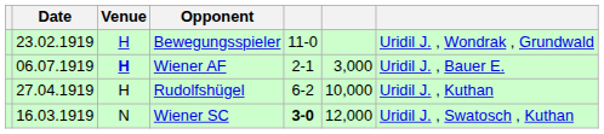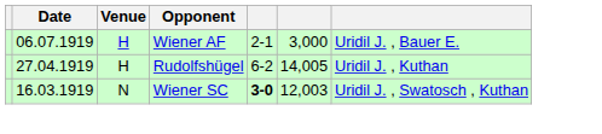 <table class="wikitable" Style="text-align: center">
 <tr>
 <th></th>
 <th>Date</th>
 <th>Venue</th>
 <th>Opponent</th>
 <th></th>
 <th></th>
 <th></th>
 </tr>
 <tr style="background:#cfc">
 <td></td>
-<td>23.02.1919</td>
+<td>06.07.1919</td>
 <td><a href='#'>H</a></td>
-<td align="left"><a href='#'>Bewegungsspieler</a></td>
-<td>11-0</td>
-<td align="right"></td>
-<td align="left"><a href='#'>Uridil J.</a>       , <a href='#'>Wondrak</a>  , <a href='#'>Grundwald</a>  </td>
-</tr>
-<tr style="background:#cfc">
-<td></td>
-<td>06.07.1919</td>
-<td><strong><a href='#'>H</a></strong></td>
 <td align="left"><a href='#'>Wiener AF</a></td>
 <td>2-1</td>
 <td align="right">3,000</td>
 <td align="left"><a href='#'>Uridil J.</a> , <a href='#'>Bauer E.</a> </td>
 </tr>
 <tr style="background:#cfc">
 <td></td>
 <td>27.04.1919</td>
 <td>H</td>
 <td align="left"><a href='#'>Rudolfshügel</a></td>
 <td>6-2</td>
-<td align="right">10,000</td>
+<td align="right">14,005</td>
 <td align="left"><a href='#'>Uridil J.</a>  , <a href='#'>Kuthan</a> </td>
 </tr>
 <tr style="background:#cfc">
 <td></td>
 <td>16.03.1919</td>
 <td>N</td>
 <td align="left"><a href='#'>Wiener SC</a></td>
 <td><strong>3-0</strong></td>
-<td align="right">12,000</td>
+<td align="right">12,003</td>
 <td align="left"><a href='#'>Uridil J.</a>    , <a href='#'>Swatosch</a> , <a href='#'>Kuthan</a> </td>
 </tr>
 </table>
